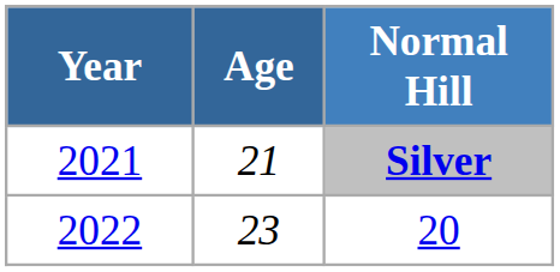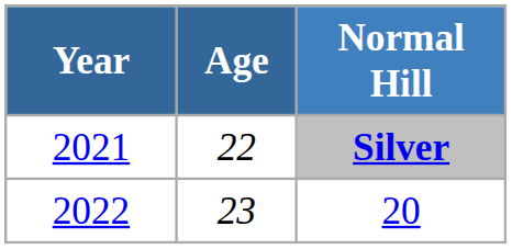 <table class="wikitable" style="font-size:95%; text-align:center; border:grey solid 1px; border-collapse:collapse; background:#ffffff;">
 <tr>
 <th style="background-color:#369; color:white; width:60px;"> Year </th>
 <th style="background-color:#369; color:white; width:40px;"> Age </th>
 <th style="background-color:#4180be; color:white; width:75px;">Normal Hill</th>
 </tr>
 <tr>
 <td><a href='#'>2021</a></td>
-<td><em>21</em></td>
+<td><em>22</em></td>
 <td style="background:silver;"><a href='#'><strong>Silver</strong></a></td>
 </tr>
 <tr>
 <td><a href='#'>2022</a></td>
 <td><em>23</em></td>
 <td><a href='#'>20</a></td>
 </tr>
 </table>
